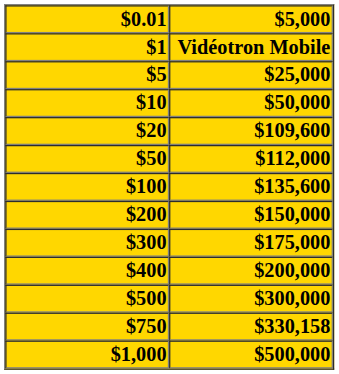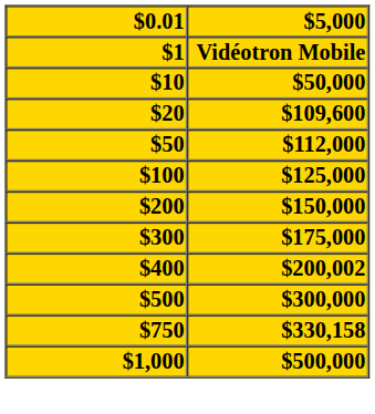 <table border=1 cellspacing=0 cellpadding=1 style="background:gold;text-align:right">
 <tr>
 <td width=125px><strong>$0.01</strong></td>
 <td width=125px><strong>$5,000</strong></td>
 </tr>
 <tr>
 <td><strong>$1</strong></td>
 <td><strong>Vidéotron Mobile</strong></td>
-</tr>
-<tr>
-<td><strong>$5</strong></td>
-<td><strong>$25,000</strong></td>
 </tr>
 <tr>
 <td><strong>$10</strong></td>
 <td><strong>$50,000</strong></td>
 </tr>
 <tr>
 <td><strong>$20</strong></td>
 <td><strong>$109,600</strong></td>
 </tr>
 <tr>
 <td><strong>$50</strong></td>
 <td><strong>$112,000</strong></td>
 </tr>
 <tr>
 <td><strong>$100</strong></td>
-<td><strong>$135,600</strong></td>
+<td><strong>$125,000</strong></td>
 </tr>
 <tr>
 <td><strong>$200</strong></td>
 <td><strong>$150,000</strong></td>
 </tr>
 <tr>
 <td><strong>$300</strong></td>
 <td><strong>$175,000</strong></td>
 </tr>
 <tr>
 <td><strong>$400</strong></td>
-<td><strong>$200,000</strong></td>
+<td><strong>$200,002</strong></td>
 </tr>
 <tr>
 <td><strong>$500</strong></td>
 <td><strong>$300,000</strong></td>
 </tr>
 <tr>
 <td><strong>$750</strong></td>
 <td><strong>$330,158</strong></td>
 </tr>
 <tr>
 <td><strong>$1,000</strong></td>
 <td><strong>$500,000</strong></td>
 </tr>
 <tr>
 </tr>
 </table>
